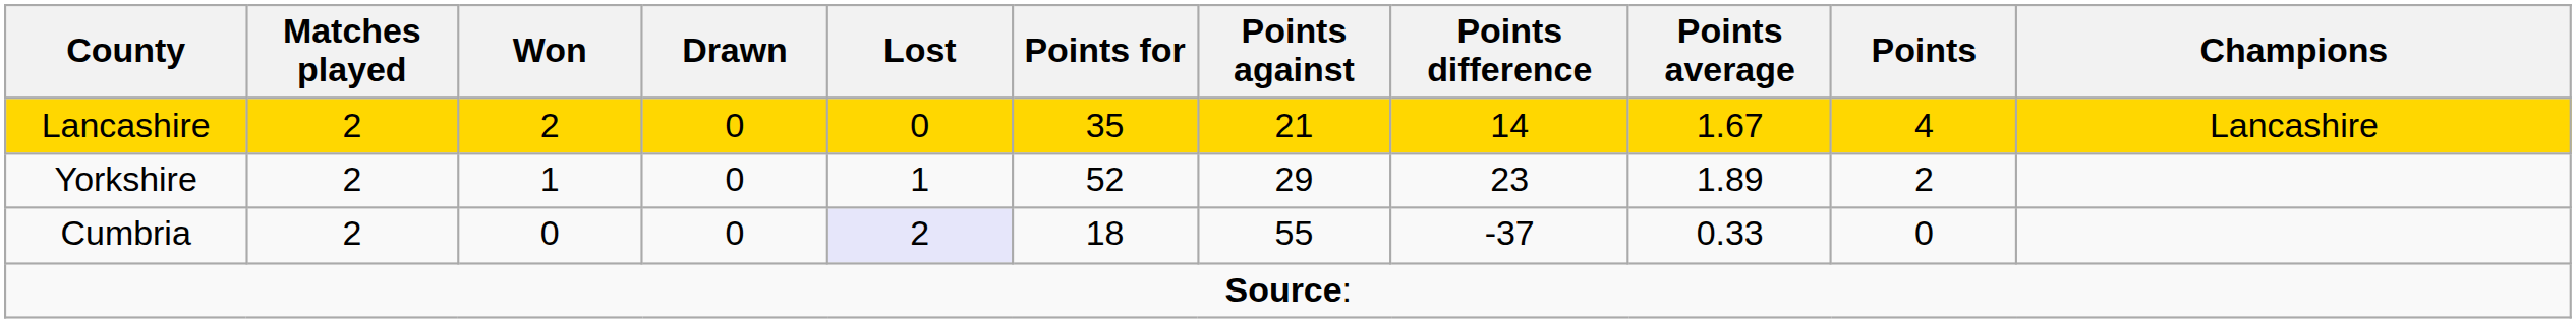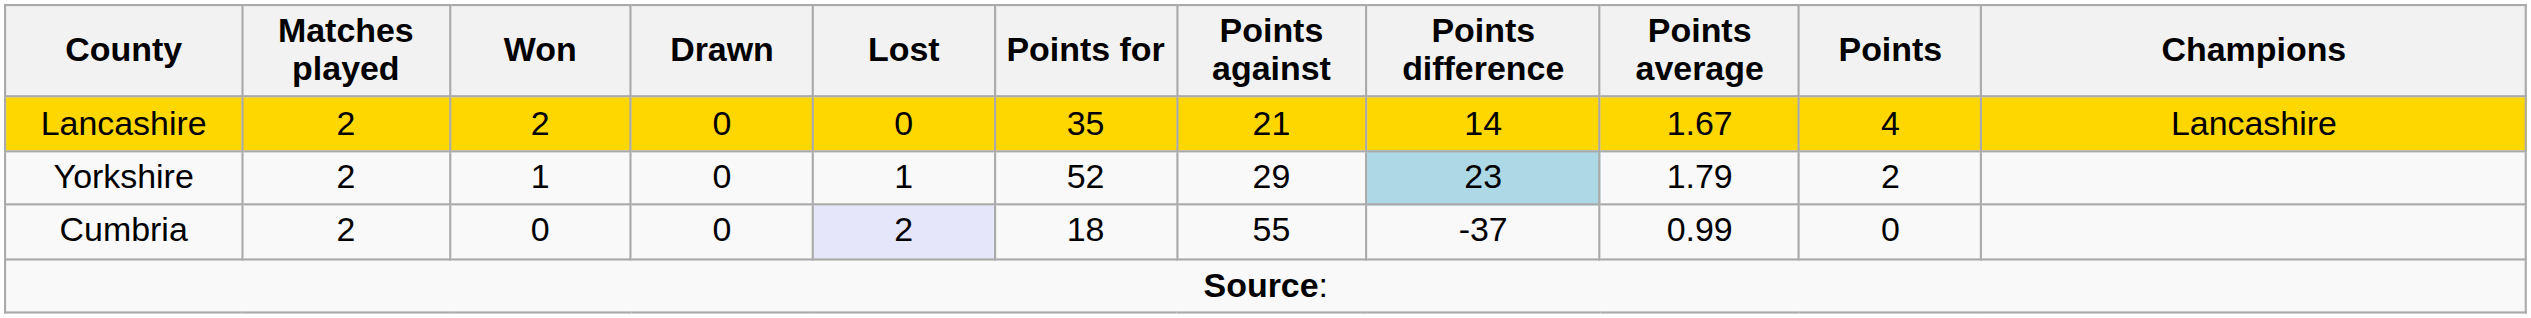 <table class="wikitable plainrowheaders" style="text-align: center; width: 60%">
 <tr>
 <th scope="col" style="width: 5%;">County</th>
 <th scope="col" style="width: 5%;">Matches played</th>
 <th scope="col" style="width: 5%;">Won</th>
 <th scope="col" style="width: 5%;">Drawn</th>
 <th scope="col" style="width: 5%;">Lost</th>
 <th scope="col" style="width: 5%;">Points for</th>
 <th scope="col" style="width: 5%;">Points against</th>
 <th scope="col" style="width: 5%;">Points difference</th>
 <th scope="col" style="width: 5%;">Points average</th>
 <th scope="col" style="width: 5%;">Points</th>
 <th scope="col" style="width: 15%;">Champions</th>
 </tr>
 <tr style="background: gold;">
 <td>Lancashire</td>
 <td>2</td>
 <td>2</td>
 <td>0</td>
 <td>0</td>
 <td>35</td>
 <td>21</td>
 <td>14</td>
 <td>1.67</td>
 <td>4</td>
 <td>Lancashire</td>
 </tr>
 <tr>
 <td>Yorkshire</td>
 <td>2</td>
 <td>1</td>
 <td>0</td>
 <td>1</td>
 <td>52</td>
 <td>29</td>
-<td>23</td>
-<td>1.89</td>
+<td style="background: lightblue;">23</td>
+<td>1.79</td>
 <td>2</td>
 <td></td>
 </tr>
 <tr>
 <td>Cumbria</td>
 <td>2</td>
 <td>0</td>
 <td>0</td>
 <td style="background: lavender;">2</td>
 <td>18</td>
 <td>55</td>
 <td>-37</td>
-<td>0.33</td>
+<td>0.99</td>
 <td>0</td>
 <td></td>
 </tr>
 <tr>
 <td colspan="11"><strong>Source</strong>:</td>
 </tr>
 </table>
